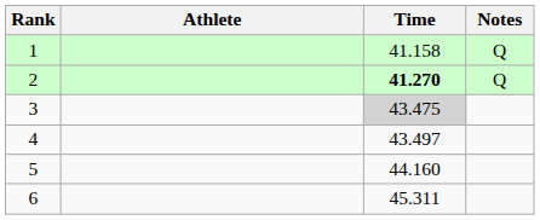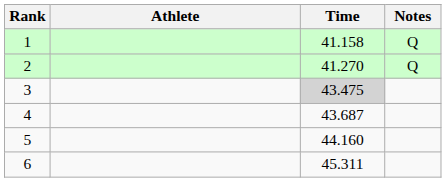 <table class=wikitable style="text-align:center">
 <tr>
 <th width=40>Rank</th>
 <th width=250>Athlete</th>
 <th width=80>Time</th>
 <th width=50>Notes</th>
 </tr>
 <tr bgcolor="ccffcc">
 <td>1</td>
 <td align=left></td>
 <td>41.158</td>
 <td>Q</td>
 </tr>
 <tr bgcolor="ccffcc">
 <td>2</td>
 <td align=left></td>
-<td><strong>41.270</strong></td>
+<td>41.270</td>
 <td>Q</td>
 </tr>
 <tr>
 <td>3</td>
 <td align=left></td>
 <td style="background: lightgrey;">43.475</td>
 <td></td>
 </tr>
 <tr>
 <td>4</td>
 <td align=left></td>
-<td>43.497</td>
+<td>43.687</td>
 <td></td>
 </tr>
 <tr>
 <td>5</td>
 <td align=left></td>
 <td>44.160</td>
 <td></td>
 </tr>
 <tr>
 <td>6</td>
 <td align=left></td>
 <td>45.311</td>
 <td></td>
 </tr>
 </table>
